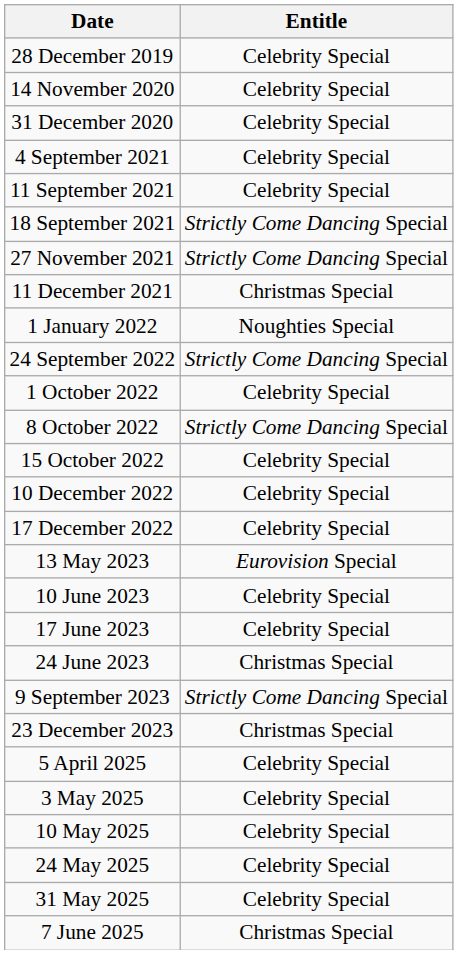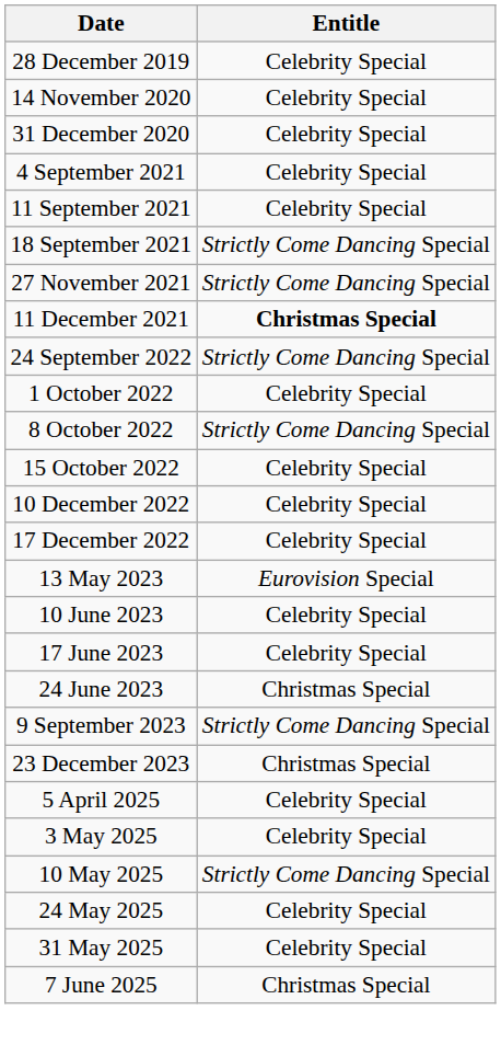 <table class="wikitable sortable" style="text-align:center;">
 <tr>
 <th>Date</th>
 <th>Entitle</th>
 </tr>
 <tr>
 <td>28 December 2019</td>
 <td>Celebrity Special</td>
 </tr>
 <tr>
 <td>14 November 2020</td>
 <td>Celebrity Special</td>
 </tr>
 <tr>
 <td>31 December 2020</td>
 <td>Celebrity Special</td>
 </tr>
 <tr>
 <td>4 September 2021</td>
 <td>Celebrity Special</td>
 </tr>
 <tr>
 <td>11 September 2021</td>
 <td>Celebrity Special</td>
 </tr>
 <tr>
 <td>18 September 2021</td>
 <td><em>Strictly Come Dancing</em> Special</td>
 </tr>
 <tr>
 <td>27 November 2021</td>
 <td><em>Strictly Come Dancing</em> Special</td>
 </tr>
 <tr>
 <td>11 December 2021</td>
-<td>Christmas Special</td>
-</tr>
-<tr>
-<td>1 January 2022</td>
-<td>Noughties Special</td>
+<td><strong>Christmas Special</strong></td>
 </tr>
 <tr>
 <td>24 September 2022</td>
 <td><em>Strictly Come Dancing</em> Special</td>
 </tr>
 <tr>
 <td>1 October 2022</td>
 <td>Celebrity Special</td>
 </tr>
 <tr>
 <td>8 October 2022</td>
 <td><em>Strictly Come Dancing</em> Special</td>
 </tr>
 <tr>
 <td>15 October 2022</td>
 <td>Celebrity Special</td>
 </tr>
 <tr>
 <td>10 December 2022</td>
 <td>Celebrity Special</td>
 </tr>
 <tr>
 <td>17 December 2022</td>
 <td>Celebrity Special</td>
 </tr>
 <tr>
 <td>13 May 2023</td>
 <td><em>Eurovision</em> Special</td>
 </tr>
 <tr>
 <td>10 June 2023</td>
 <td>Celebrity Special</td>
 </tr>
 <tr>
 <td>17 June 2023</td>
 <td>Celebrity Special</td>
 </tr>
 <tr>
 <td>24 June 2023</td>
 <td>Christmas Special</td>
 </tr>
 <tr>
 <td>9 September 2023</td>
 <td><em>Strictly Come Dancing</em> Special</td>
 </tr>
 <tr>
 <td>23 December 2023</td>
 <td>Christmas Special</td>
 </tr>
 <tr>
 <td>5 April 2025</td>
 <td>Celebrity Special</td>
 </tr>
 <tr>
 <td>3 May 2025</td>
 <td>Celebrity Special</td>
 </tr>
 <tr>
 <td>10 May 2025</td>
-<td>Celebrity Special</td>
+<td><em>Strictly Come Dancing</em> Special</td>
 </tr>
 <tr>
 <td>24 May 2025</td>
 <td>Celebrity Special</td>
 </tr>
 <tr>
 <td>31 May 2025</td>
 <td>Celebrity Special</td>
 </tr>
 <tr>
 <td>7 June 2025</td>
 <td>Christmas Special</td>
 </tr>
 </table>
